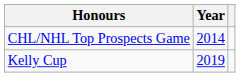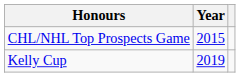 <table class="wikitable">
 <tr>
 <th>Honours</th>
 <th>Year</th>
 <th></th>
 </tr>
 <tr>
 <td><a href='#'>CHL/NHL Top Prospects Game</a></td>
-<td><a href='#'>2014</a></td>
+<td><a href='#'>2015</a></td>
 <td></td>
 </tr>
 <tr>
 <td><a href='#'>Kelly Cup</a></td>
 <td><a href='#'>2019</a></td>
 <td></td>
 </tr>
 </table>
